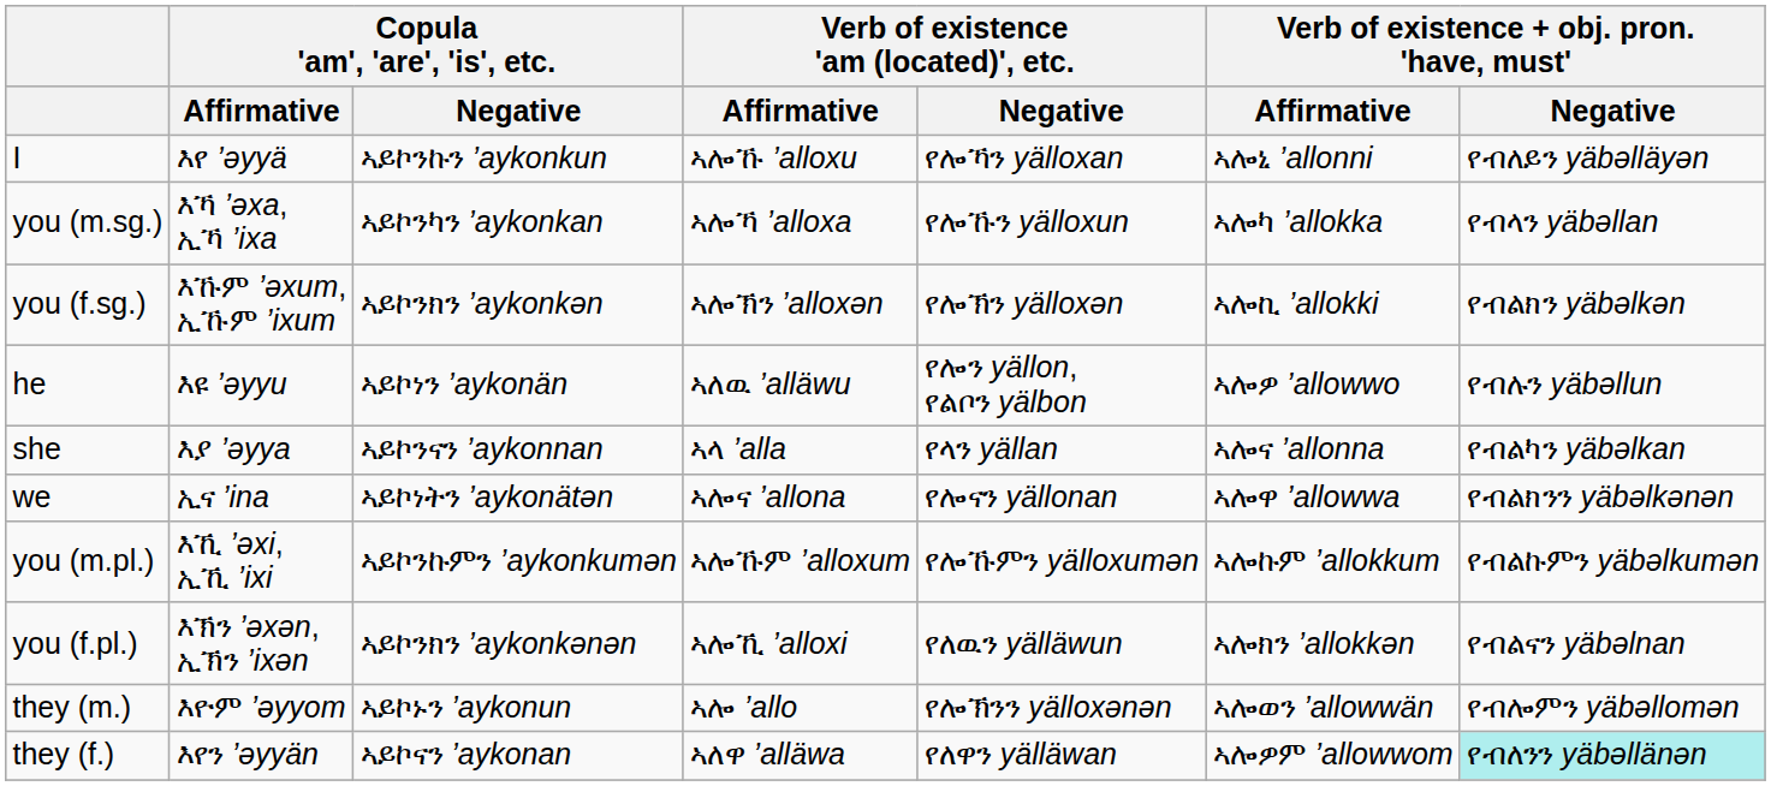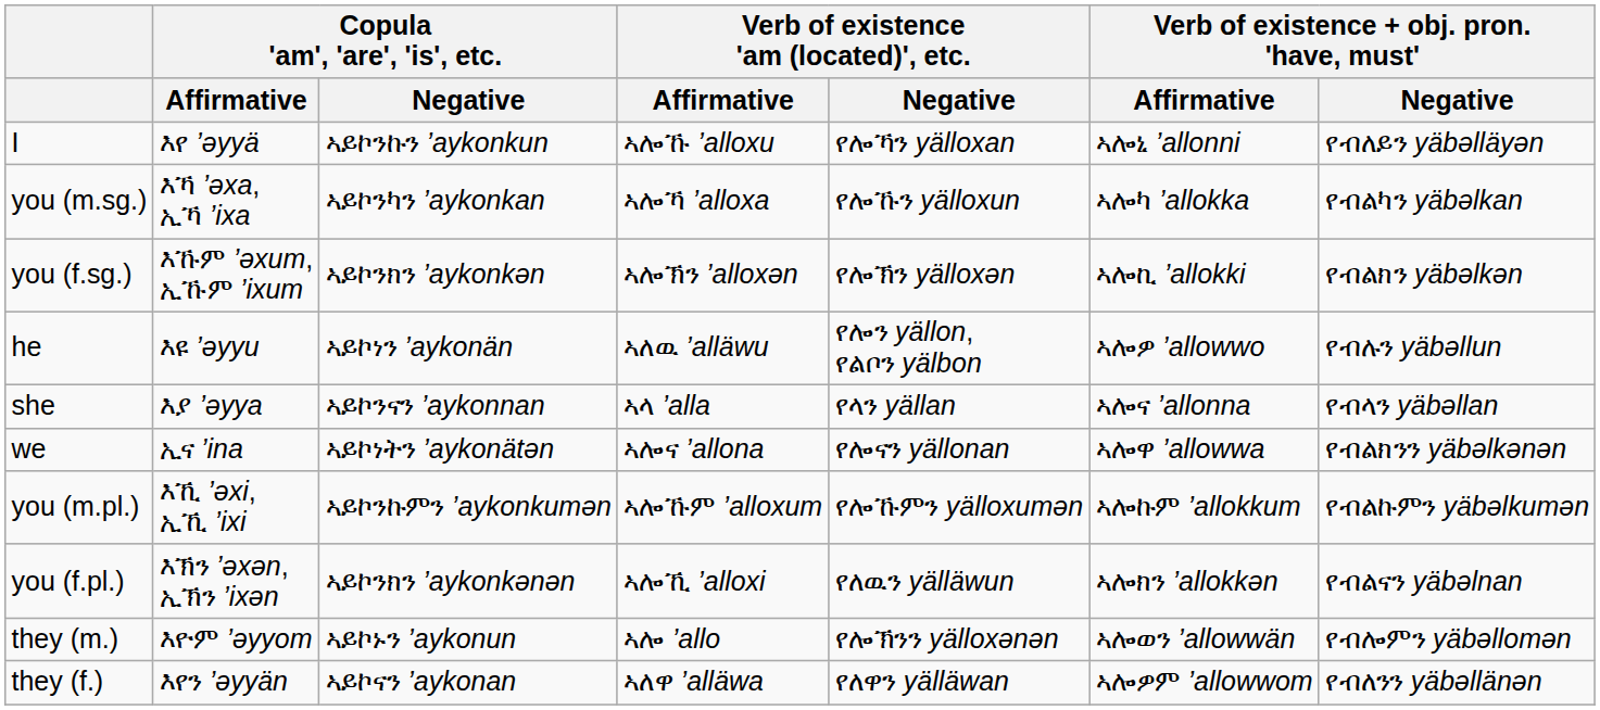 <table class="wikitable">
 <tr>
 <th></th>
 <th colspan="2">Copula<br>'am', 'are', 'is', etc.</th>
 <th colspan="2">Verb of existence<br>'am (located)', etc.</th>
 <th colspan="2">Verb of existence + obj. pron.<br>'have, must'</th>
 </tr>
 <tr>
 <th></th>
 <th>Affirmative</th>
 <th>Negative</th>
 <th>Affirmative</th>
 <th>Negative</th>
 <th>Affirmative</th>
 <th>Negative</th>
 </tr>
 <tr>
 <td>I</td>
 <td>እየ <em>’ǝyyä</em></td>
 <td>ኣይኮንኩን <em>’aykonkun</em></td>
 <td>ኣሎኹ <em>’alloxu</em></td>
 <td>የሎኻን <em>yälloxan</em></td>
 <td>ኣሎኒ <em>’allonni</em></td>
 <td>የብለይን <em>yäbǝlläyǝn</em></td>
 </tr>
 <tr>
 <td>you (m.sg.)</td>
 <td>እኻ <em>’ǝxa</em>,<br>ኢኻ <em>’ixa</em></td>
 <td>ኣይኮንካን <em>’aykonkan</em></td>
 <td>ኣሎኻ <em>’alloxa</em></td>
 <td>የሎኹን <em>yälloxun</em></td>
 <td>ኣሎካ <em>’allokka</em></td>
-<td>የብላን <em>yäbǝllan</em></td>
+<td>የብልካን <em>yäbǝlkan</em></td>
 </tr>
 <tr>
 <td>you (f.sg.)</td>
 <td>እኹም <em>’ǝxum</em>,<br>ኢኹም <em>’ixum</em></td>
 <td>ኣይኮንክን <em>’aykonkǝn</em></td>
 <td>ኣሎኽን <em>’alloxǝn</em></td>
 <td>የሎኽን <em>yälloxǝn</em></td>
 <td>ኣሎኪ <em>’allokki</em></td>
 <td>የብልክን <em>yäbǝlkǝn</em></td>
 </tr>
 <tr>
 <td>he</td>
 <td>እዩ <em>’ǝyyu</em></td>
 <td>ኣይኮነን <em>’aykonän</em></td>
 <td>ኣለዉ <em>’alläwu</em></td>
 <td>የሎን <em>yällon</em>,<br>የልቦን <em>yälbon</em></td>
 <td>ኣሎዎ <em>’allowwo</em></td>
 <td>የብሉን <em>yäbǝllun</em></td>
 </tr>
 <tr>
 <td>she</td>
 <td>እያ <em>’ǝyya</em></td>
 <td>ኣይኮንናን <em>’aykonnan</em></td>
 <td>ኣላ <em>’alla</em></td>
 <td>የላን <em>yällan</em></td>
 <td>ኣሎና <em>’allonna</em></td>
-<td>የብልካን <em>yäbǝlkan</em></td>
+<td>የብላን <em>yäbǝllan</em></td>
 </tr>
 <tr>
 <td>we</td>
 <td>ኢና <em>’ina</em></td>
 <td>ኣይኮነትን <em>’aykonätǝn</em></td>
 <td>ኣሎና <em>’allona</em></td>
 <td>የሎናን <em>yällonan</em></td>
 <td>ኣሎዋ <em>’allowwa</em></td>
 <td>የብልክንን <em>yäbǝlkǝnǝn</em></td>
 </tr>
 <tr>
 <td>you (m.pl.)</td>
 <td>እኺ <em>’ǝxi</em>,<br>ኢኺ <em>’ixi</em></td>
 <td>ኣይኮንኩምን <em>’aykonkumǝn</em></td>
 <td>ኣሎኹም <em>’alloxum</em></td>
 <td>የሎኹምን <em>yälloxumǝn</em></td>
 <td>ኣሎኩም <em>’allokkum</em></td>
 <td>የብልኩምን <em>yäbǝlkumǝn</em></td>
 </tr>
 <tr>
 <td>you (f.pl.)</td>
 <td>እኽን <em>’ǝxǝn</em>,<br>ኢኽን <em>’ixǝn</em></td>
 <td>ኣይኮንክን <em>’aykonkǝnǝn</em></td>
 <td>ኣሎኺ <em>’alloxi</em></td>
 <td>የለዉን <em>yälläwun</em></td>
 <td>ኣሎክን <em>’allokkǝn</em></td>
 <td>የብልናን <em>yäbǝlnan</em></td>
 </tr>
 <tr>
 <td>they (m.)</td>
 <td>እዮም <em>’ǝyyom</em></td>
 <td>ኣይኮኑን <em>’aykonun</em></td>
 <td>ኣሎ <em>’allo</em></td>
 <td>የሎኽንን <em>yälloxǝnǝn</em></td>
 <td>ኣሎወን <em>’allowwän</em></td>
 <td>የብሎምን <em>yäbǝllomǝn</em></td>
 </tr>
 <tr>
 <td>they (f.)</td>
 <td>እየን <em>’ǝyyän</em></td>
 <td>ኣይኮናን <em>’aykonan</em></td>
 <td>ኣለዋ <em>’alläwa</em></td>
 <td>የለዋን <em>yälläwan</em></td>
 <td>ኣሎዎም <em>’allowwom</em></td>
-<td style="background: paleturquoise;">የብለንን <em>yäbǝllänǝn</em></td>
+<td>የብለንን <em>yäbǝllänǝn</em></td>
 </tr>
 </table>
